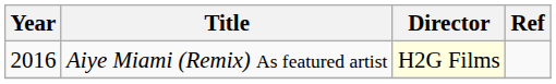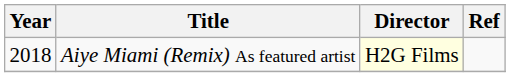 <table class="wikitable">
 <tr>
 <th>Year</th>
 <th>Title</th>
 <th>Director</th>
 <th>Ref</th>
 </tr>
 <tr>
-<td>2016</td>
+<td>2018</td>
 <td><em>Aiye Miami (Remix)</em> <small>As featured artist</small></td>
 <td style="background: lightyellow;">H2G Films</td>
 <td></td>
 </tr>
 <tr>
 </tr>
 </table>
